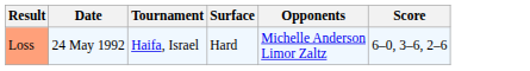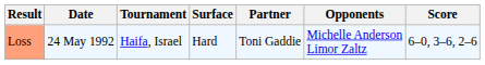 <table class="sortable wikitable" style=font-size:97%>
 <tr>
 <th>Result</th>
 <th>Date</th>
 <th>Tournament</th>
 <th>Surface</th>
+<th>Partner</th>
 <th>Opponents</th>
 <th>Score</th>
 </tr>
 <tr style="background:#f0f8ff;">
 <td style="background:#ffa07a;">Loss</td>
 <td>24 May 1992</td>
 <td><a href='#'>Haifa</a>, Israel</td>
 <td>Hard</td>
+<td> Toni Gaddie</td>
 <td> <a href='#'>Michelle Anderson</a> <br>  <a href='#'>Limor Zaltz</a></td>
 <td>6–0, 3–6, 2–6</td>
 </tr>
 </table>
